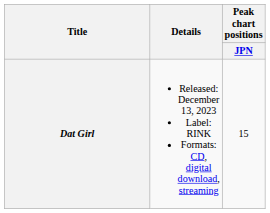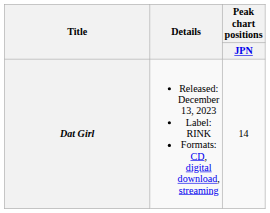 <table class="wikitable plainrowheaders" style="text-align:center;">
 <tr>
 <th rowspan="2" scope="col" style="width:14em;">Title</th>
 <th rowspan="2" scope="col" style="width:2em;">Details</th>
 <th scope="col" style="width:2em;">Peak chart positions</th>
 </tr>
 <tr>
 <th><a href='#'>JPN</a><br></th>
 </tr>
 <tr>
 <th scope="row"><em>Dat Girl</em></th>
 <td><br><ul><li>Released: December 13, 2023</li><li>Label: RINK</li><li>Formats: <a href='#'>CD</a>, <a href='#'>digital download</a>, <a href='#'>streaming</a></li></ul></td>
-<td>15</td>
+<td>14</td>
 </tr>
 </table>
